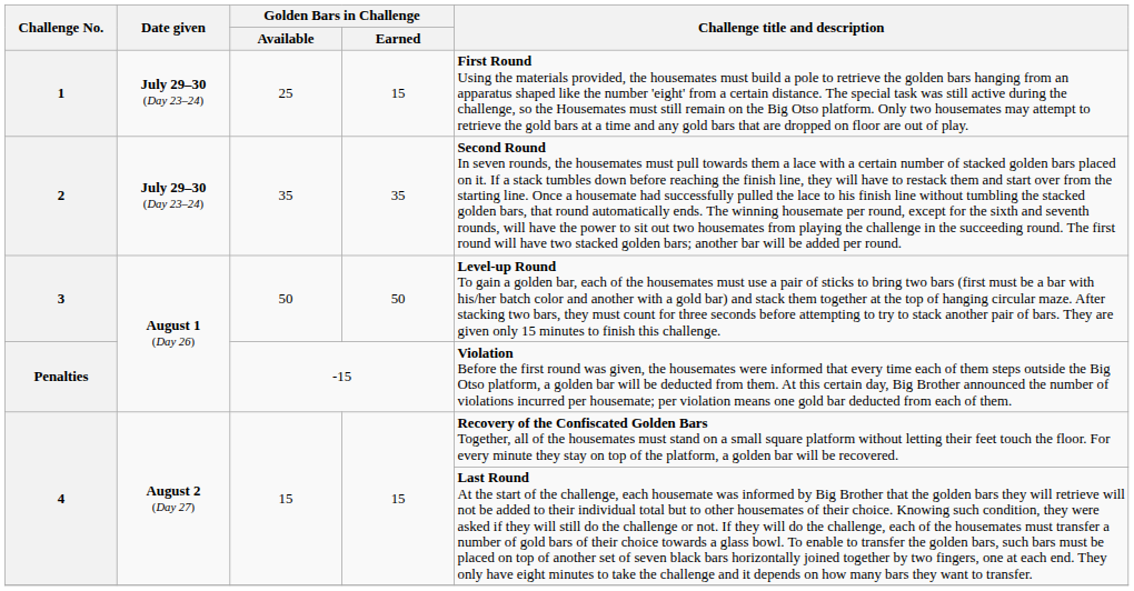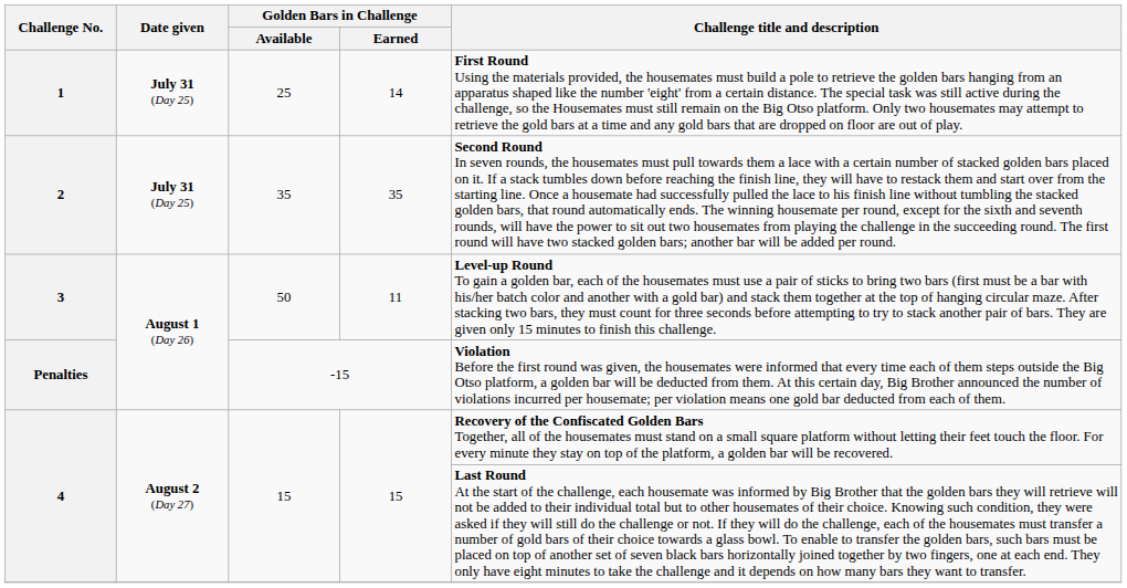 <table class="wikitable" style="text-align:center; font-size:100%; line-height:18px;" width="100%">
 <tr>
 <th style="width: 10%;" rowspan="2">Challenge No.</th>
 <th style="width: 10%;" rowspan="2">Date given</th>
 <th style="width: 20%;" colspan="2">Golden Bars in Challenge</th>
 <th style="width: 60%;" rowspan="2">Challenge title and description</th>
 </tr>
 <tr>
 <th style="width: 10%;">Available</th>
 <th style="width: 10%;">Earned</th>
 </tr>
 <tr>
 <th>1</th>
-<td><strong>July 29–30</strong><br><small>(<em>Day 23–24</em>)</small></td>
+<td><strong>July 31</strong><br><small>(<em>Day 25</em>)</small></td>
 <td>25</td>
-<td>15</td>
+<td>14</td>
 <td style="text-align:left;"><strong>First Round</strong><br>Using the materials provided, the housemates must build a pole to retrieve the golden bars hanging from an apparatus shaped like the number 'eight' from a certain distance. The special task was still active during the challenge, so the Housemates must still remain on the Big Otso platform. Only two housemates may attempt to retrieve the gold bars at a time and any gold bars that are dropped on floor are out of play.</td>
 </tr>
 <tr>
 <th>2</th>
-<td><strong>July 29–30</strong><br><small>(<em>Day 23–24</em>)</small></td>
+<td><strong>July 31</strong><br><small>(<em>Day 25</em>)</small></td>
 <td>35</td>
 <td>35</td>
 <td style="text-align:left;"><strong>Second Round</strong><br>In seven rounds, the housemates must pull towards them a lace with a certain number of stacked golden bars placed on it. If a stack tumbles down before reaching the finish line, they will have to restack them and start over from the starting line. Once a housemate had successfully pulled the lace to his finish line without tumbling the stacked golden bars, that round automatically ends. The winning housemate per round, except for the sixth and seventh rounds, will have the power to sit out two housemates from playing the challenge in the succeeding round. The first round will have two stacked golden bars; another bar will be added per round.</td>
 </tr>
 <tr>
 <th>3</th>
 <td rowspan="2"><strong>August 1</strong><br><small>(<em>Day 26</em>)</small></td>
 <td>50</td>
-<td>50</td>
+<td>11</td>
 <td style="text-align:left;"><strong>Level-up Round</strong><br>To gain a golden bar, each of the housemates must use a pair of sticks to bring two bars (first must be a bar with his/her batch color and another with a gold bar) and stack them together at the top of hanging circular maze. After stacking two bars, they must count for three seconds before attempting to try to stack another pair of bars. They are given only 15 minutes to finish this challenge.</td>
 </tr>
 <tr>
 <th>Penalties</th>
 <td colspan="2">-15</td>
 <td style="text-align:left;"><strong>Violation</strong><br>Before the first round was given, the housemates were informed that every time each of them steps outside the Big Otso platform, a golden bar will be deducted from them. At this certain day, Big Brother announced the number of violations incurred per housemate; per violation means one gold bar deducted from each of them.</td>
 </tr>
 <tr>
 <th rowspan="2">4</th>
 <td rowspan="2"><strong>August 2</strong><br><small>(<em>Day 27</em>)</small></td>
 <td rowspan="2">15</td>
 <td rowspan="2">15</td>
 <td style="text-align:left;"><strong>Recovery of the Confiscated Golden Bars</strong><br>Together, all of the housemates must stand on a small square platform without letting their feet touch the floor. For every minute they stay on top of the platform, a golden bar will be recovered.</td>
 </tr>
 <tr>
 <td style="text-align:left;"><strong>Last Round</strong><br>At the start of the challenge, each housemate was informed by Big Brother that the golden bars they will retrieve will not be added to their individual total but to other housemates of their choice. Knowing such condition, they were asked if they will still do the challenge or not. If they will do the challenge, each of the housemates must transfer a number of gold bars of their choice towards a glass bowl. To enable to transfer the golden bars, such bars must be placed on top of another set of seven black bars horizontally joined together by two fingers, one at each end. They only have eight minutes to take the challenge and it depends on how many bars they want to transfer.</td>
 </tr>
 <tr>
 </tr>
 </table>
